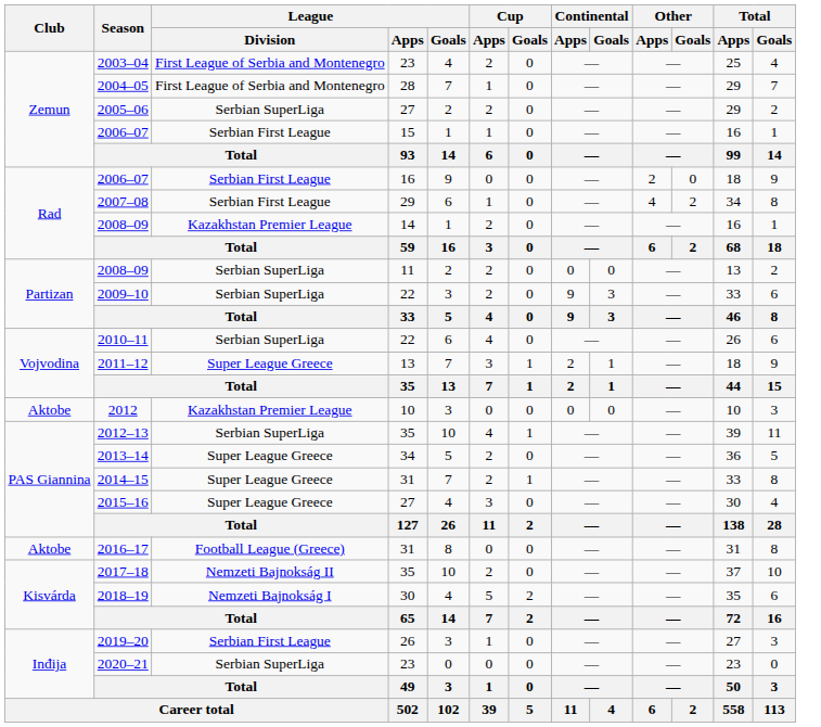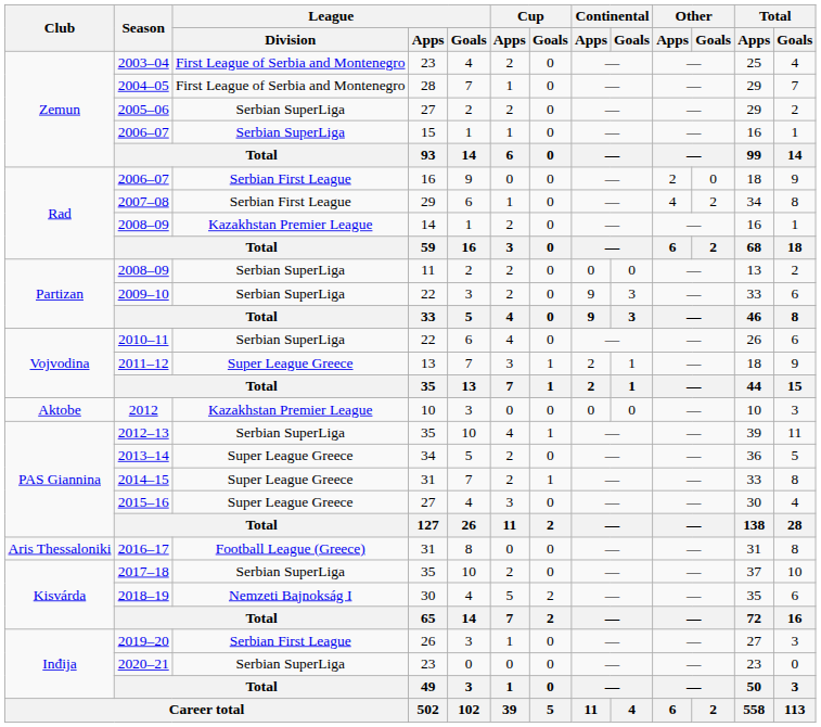 <table class="wikitable" style="text-align:center">
 <tr>
 <th rowspan="2">Club</th>
 <th rowspan="2">Season</th>
 <th colspan="3">League</th>
 <th colspan="2">Cup</th>
 <th colspan="2">Continental</th>
 <th colspan="2">Other</th>
 <th colspan="2">Total</th>
 </tr>
 <tr>
 <th>Division</th>
 <th>Apps</th>
 <th>Goals</th>
 <th>Apps</th>
 <th>Goals</th>
 <th>Apps</th>
 <th>Goals</th>
 <th>Apps</th>
 <th>Goals</th>
 <th>Apps</th>
 <th>Goals</th>
 </tr>
 <tr>
 <td rowspan="5"><a href='#'>Zemun</a></td>
 <td><a href='#'>2003–04</a></td>
 <td><a href='#'>First League of Serbia and Montenegro</a></td>
 <td>23</td>
 <td>4</td>
 <td>2</td>
 <td>0</td>
 <td colspan="2">—</td>
 <td colspan="2">—</td>
 <td>25</td>
 <td>4</td>
 </tr>
 <tr>
 <td><a href='#'>2004–05</a></td>
 <td>First League of Serbia and Montenegro</td>
 <td>28</td>
 <td>7</td>
 <td>1</td>
 <td>0</td>
 <td colspan="2">—</td>
 <td colspan="2">—</td>
 <td>29</td>
 <td>7</td>
 </tr>
 <tr>
 <td><a href='#'>2005–06</a></td>
 <td>Serbian SuperLiga</td>
 <td>27</td>
 <td>2</td>
 <td>2</td>
 <td>0</td>
 <td colspan="2">—</td>
 <td colspan="2">—</td>
 <td>29</td>
 <td>2</td>
 </tr>
 <tr>
 <td><a href='#'>2006–07</a></td>
-<td>Serbian First League</td>
+<td><a href='#'>Serbian SuperLiga</a></td>
 <td>15</td>
 <td>1</td>
 <td>1</td>
 <td>0</td>
 <td colspan="2">—</td>
 <td colspan="2">—</td>
 <td>16</td>
 <td>1</td>
 </tr>
 <tr>
 <th colspan="2">Total</th>
 <th>93</th>
 <th>14</th>
 <th>6</th>
 <th>0</th>
 <th colspan="2">—</th>
 <th colspan="2">—</th>
 <th>99</th>
 <th>14</th>
 </tr>
 <tr>
 <td rowspan="4"><a href='#'>Rad</a></td>
 <td><a href='#'>2006–07</a></td>
 <td><a href='#'>Serbian First League</a></td>
 <td>16</td>
 <td>9</td>
 <td>0</td>
 <td>0</td>
 <td colspan="2">—</td>
 <td>2</td>
 <td>0</td>
 <td>18</td>
 <td>9</td>
 </tr>
 <tr>
 <td><a href='#'>2007–08</a></td>
 <td>Serbian First League</td>
 <td>29</td>
 <td>6</td>
 <td>1</td>
 <td>0</td>
 <td colspan="2">—</td>
 <td>4</td>
 <td>2</td>
 <td>34</td>
 <td>8</td>
 </tr>
 <tr>
 <td><a href='#'>2008–09</a></td>
 <td><a href='#'>Kazakhstan Premier League</a></td>
 <td>14</td>
 <td>1</td>
 <td>2</td>
 <td>0</td>
 <td colspan="2">—</td>
 <td colspan="2">—</td>
 <td>16</td>
 <td>1</td>
 </tr>
 <tr>
 <th colspan="2">Total</th>
 <th>59</th>
 <th>16</th>
 <th>3</th>
 <th>0</th>
 <th colspan="2">—</th>
 <th>6</th>
 <th>2</th>
 <th>68</th>
 <th>18</th>
 </tr>
 <tr>
 <td rowspan="3"><a href='#'>Partizan</a></td>
 <td><a href='#'>2008–09</a></td>
 <td>Serbian SuperLiga</td>
 <td>11</td>
 <td>2</td>
 <td>2</td>
 <td>0</td>
 <td>0</td>
 <td>0</td>
 <td colspan="2">—</td>
 <td>13</td>
 <td>2</td>
 </tr>
 <tr>
 <td><a href='#'>2009–10</a></td>
 <td>Serbian SuperLiga</td>
 <td>22</td>
 <td>3</td>
 <td>2</td>
 <td>0</td>
 <td>9</td>
 <td>3</td>
 <td colspan="2">—</td>
 <td>33</td>
 <td>6</td>
 </tr>
 <tr>
 <th colspan="2">Total</th>
 <th>33</th>
 <th>5</th>
 <th>4</th>
 <th>0</th>
 <th>9</th>
 <th>3</th>
 <th colspan="2">—</th>
 <th>46</th>
 <th>8</th>
 </tr>
 <tr>
 <td rowspan="3"><a href='#'>Vojvodina</a></td>
 <td><a href='#'>2010–11</a></td>
 <td>Serbian SuperLiga</td>
 <td>22</td>
 <td>6</td>
 <td>4</td>
 <td>0</td>
 <td colspan="2">—</td>
 <td colspan="2">—</td>
 <td>26</td>
 <td>6</td>
 </tr>
 <tr>
 <td><a href='#'>2011–12</a></td>
 <td><a href='#'>Super League Greece</a></td>
 <td>13</td>
 <td>7</td>
 <td>3</td>
 <td>1</td>
 <td>2</td>
 <td>1</td>
 <td colspan="2">—</td>
 <td>18</td>
 <td>9</td>
 </tr>
 <tr>
 <th colspan="2">Total</th>
 <th>35</th>
 <th>13</th>
 <th>7</th>
 <th>1</th>
 <th>2</th>
 <th>1</th>
 <th colspan="2">—</th>
 <th>44</th>
 <th>15</th>
 </tr>
 <tr>
 <td><a href='#'>Aktobe</a></td>
 <td><a href='#'>2012</a></td>
 <td><a href='#'>Kazakhstan Premier League</a></td>
 <td>10</td>
 <td>3</td>
 <td>0</td>
 <td>0</td>
 <td>0</td>
 <td>0</td>
 <td colspan="2">—</td>
 <td>10</td>
 <td>3</td>
 </tr>
 <tr>
 <td rowspan="5"><a href='#'>PAS Giannina</a></td>
 <td><a href='#'>2012–13</a></td>
 <td>Serbian SuperLiga</td>
 <td>35</td>
 <td>10</td>
 <td>4</td>
 <td>1</td>
 <td colspan="2">—</td>
 <td colspan="2">—</td>
 <td>39</td>
 <td>11</td>
 </tr>
 <tr>
 <td><a href='#'>2013–14</a></td>
 <td>Super League Greece</td>
 <td>34</td>
 <td>5</td>
 <td>2</td>
 <td>0</td>
 <td colspan="2">—</td>
 <td colspan="2">—</td>
 <td>36</td>
 <td>5</td>
 </tr>
 <tr>
 <td><a href='#'>2014–15</a></td>
 <td>Super League Greece</td>
 <td>31</td>
 <td>7</td>
 <td>2</td>
 <td>1</td>
 <td colspan="2">—</td>
 <td colspan="2">—</td>
 <td>33</td>
 <td>8</td>
 </tr>
 <tr>
 <td><a href='#'>2015–16</a></td>
 <td>Super League Greece</td>
 <td>27</td>
 <td>4</td>
 <td>3</td>
 <td>0</td>
 <td colspan="2">—</td>
 <td colspan="2">—</td>
 <td>30</td>
 <td>4</td>
 </tr>
 <tr>
 <th colspan="2">Total</th>
 <th>127</th>
 <th>26</th>
 <th>11</th>
 <th>2</th>
 <th colspan="2">—</th>
 <th colspan="2">—</th>
 <th>138</th>
 <th>28</th>
 </tr>
 <tr>
-<td><a href='#'>Aktobe</a></td>
+<td><a href='#'>Aris Thessaloniki</a></td>
 <td><a href='#'>2016–17</a></td>
 <td><a href='#'>Football League (Greece)</a></td>
 <td>31</td>
 <td>8</td>
 <td>0</td>
 <td>0</td>
 <td colspan="2">—</td>
 <td colspan="2">—</td>
 <td>31</td>
 <td>8</td>
 </tr>
 <tr>
 <td rowspan="3"><a href='#'>Kisvárda</a></td>
 <td><a href='#'>2017–18</a></td>
-<td><a href='#'>Nemzeti Bajnokság II</a></td>
+<td>Serbian SuperLiga</td>
 <td>35</td>
 <td>10</td>
 <td>2</td>
 <td>0</td>
 <td colspan="2">—</td>
 <td colspan="2">—</td>
 <td>37</td>
 <td>10</td>
 </tr>
 <tr>
 <td><a href='#'>2018–19</a></td>
 <td><a href='#'>Nemzeti Bajnokság I</a></td>
 <td>30</td>
 <td>4</td>
 <td>5</td>
 <td>2</td>
 <td colspan="2">—</td>
 <td colspan="2">—</td>
 <td>35</td>
 <td>6</td>
 </tr>
 <tr>
 <th colspan="2">Total</th>
 <th>65</th>
 <th>14</th>
 <th>7</th>
 <th>2</th>
 <th colspan="2">—</th>
 <th colspan="2">—</th>
 <th>72</th>
 <th>16</th>
 </tr>
 <tr>
 <td rowspan="3"><a href='#'>Inđija</a></td>
 <td><a href='#'>2019–20</a></td>
 <td><a href='#'>Serbian First League</a></td>
 <td>26</td>
 <td>3</td>
 <td>1</td>
 <td>0</td>
 <td colspan="2">—</td>
 <td colspan="2">—</td>
 <td>27</td>
 <td>3</td>
 </tr>
 <tr>
 <td><a href='#'>2020–21</a></td>
 <td>Serbian SuperLiga</td>
 <td>23</td>
 <td>0</td>
 <td>0</td>
 <td>0</td>
 <td colspan="2">—</td>
 <td colspan="2">—</td>
 <td>23</td>
 <td>0</td>
 </tr>
 <tr>
 <th colspan="2">Total</th>
 <th>49</th>
 <th>3</th>
 <th>1</th>
 <th>0</th>
 <th colspan="2">—</th>
 <th colspan="2">—</th>
 <th>50</th>
 <th>3</th>
 </tr>
 <tr>
 <th colspan="3">Career total</th>
 <th>502</th>
 <th>102</th>
 <th>39</th>
 <th>5</th>
 <th>11</th>
 <th>4</th>
 <th>6</th>
 <th>2</th>
 <th>558</th>
 <th>113</th>
 </tr>
 </table>
